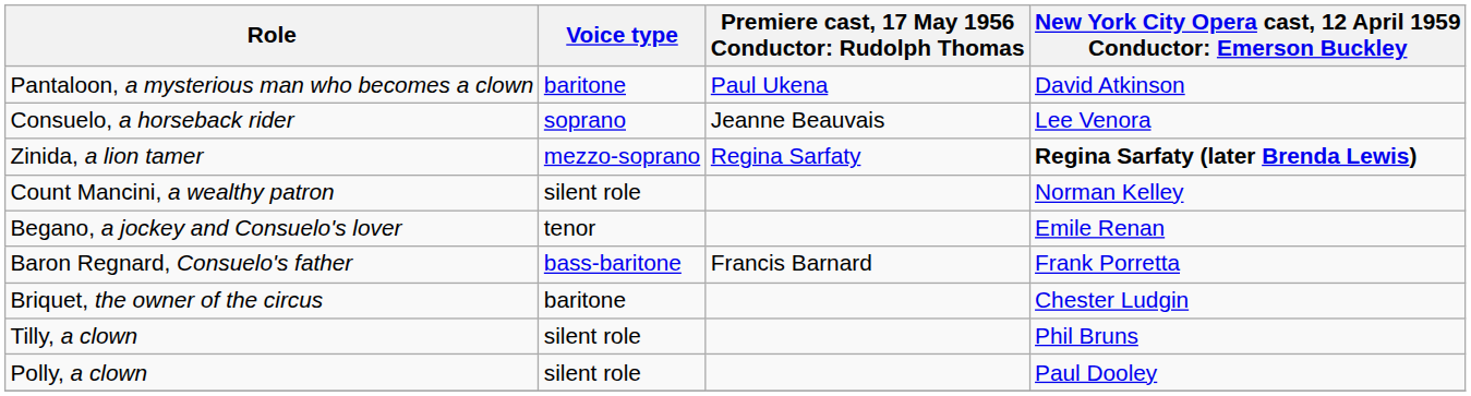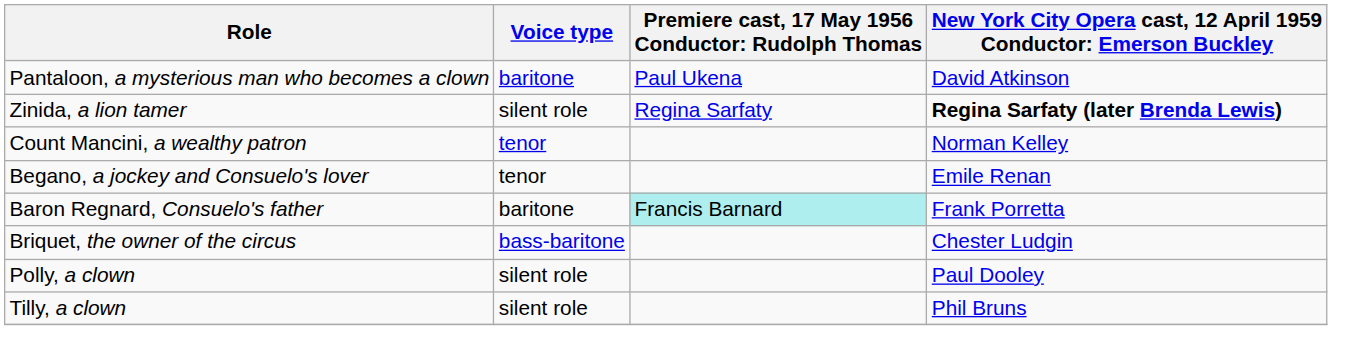 <table class="wikitable">
 <tr>
 <th scope=col>Role</th>
 <th scope=col><a href='#'>Voice type</a></th>
 <th scope=col>Premiere cast, 17 May 1956<br>Conductor: Rudolph Thomas</th>
 <th scope=col><a href='#'>New York City Opera</a> cast, 12 April 1959<br>Conductor: <a href='#'>Emerson Buckley</a></th>
 </tr>
 <tr>
 <td>Pantaloon, <em>a mysterious man who becomes a clown</em></td>
 <td><a href='#'>baritone</a></td>
 <td><a href='#'>Paul Ukena</a></td>
 <td><a href='#'>David Atkinson</a></td>
 </tr>
 <tr>
-<td>Consuelo, <em>a horseback rider</em></td>
-<td><a href='#'>soprano</a></td>
-<td>Jeanne Beauvais</td>
-<td><a href='#'>Lee Venora</a></td>
-</tr>
-<tr>
 <td>Zinida, <em>a lion tamer</em></td>
-<td><a href='#'>mezzo-soprano</a></td>
+<td>silent role</td>
 <td><a href='#'>Regina Sarfaty</a></td>
 <td><strong>Regina Sarfaty (later <a href='#'>Brenda Lewis</a>)</strong></td>
 </tr>
 <tr>
 <td>Count Mancini, <em>a wealthy patron</em></td>
-<td>silent role</td>
+<td><a href='#'>tenor</a></td>
 <td></td>
 <td><a href='#'>Norman Kelley</a></td>
 </tr>
 <tr>
 <td>Begano, <em>a jockey and Consuelo's lover</em></td>
 <td>tenor</td>
 <td></td>
 <td><a href='#'>Emile Renan</a></td>
 </tr>
 <tr>
 <td>Baron Regnard, <em>Consuelo's father</em></td>
-<td><a href='#'>bass-baritone</a></td>
-<td>Francis Barnard</td>
+<td>baritone</td>
+<td style="background: paleturquoise;">Francis Barnard</td>
 <td><a href='#'>Frank Porretta</a></td>
 </tr>
 <tr>
 <td>Briquet, <em>the owner of the circus</em></td>
-<td>baritone</td>
+<td><a href='#'>bass-baritone</a></td>
 <td></td>
 <td><a href='#'>Chester Ludgin</a></td>
+</tr>
+<tr>
+<td>Polly, <em>a clown</em></td>
+<td>silent role</td>
+<td></td>
+<td><a href='#'>Paul Dooley</a></td>
 </tr>
 <tr>
 <td>Tilly, <em>a clown</em></td>
 <td>silent role</td>
 <td></td>
 <td><a href='#'>Phil Bruns</a></td>
 </tr>
 <tr>
-<td>Polly, <em>a clown</em></td>
-<td>silent role</td>
-<td></td>
-<td><a href='#'>Paul Dooley</a></td>
-</tr>
-<tr>
 </tr>
 </table>
